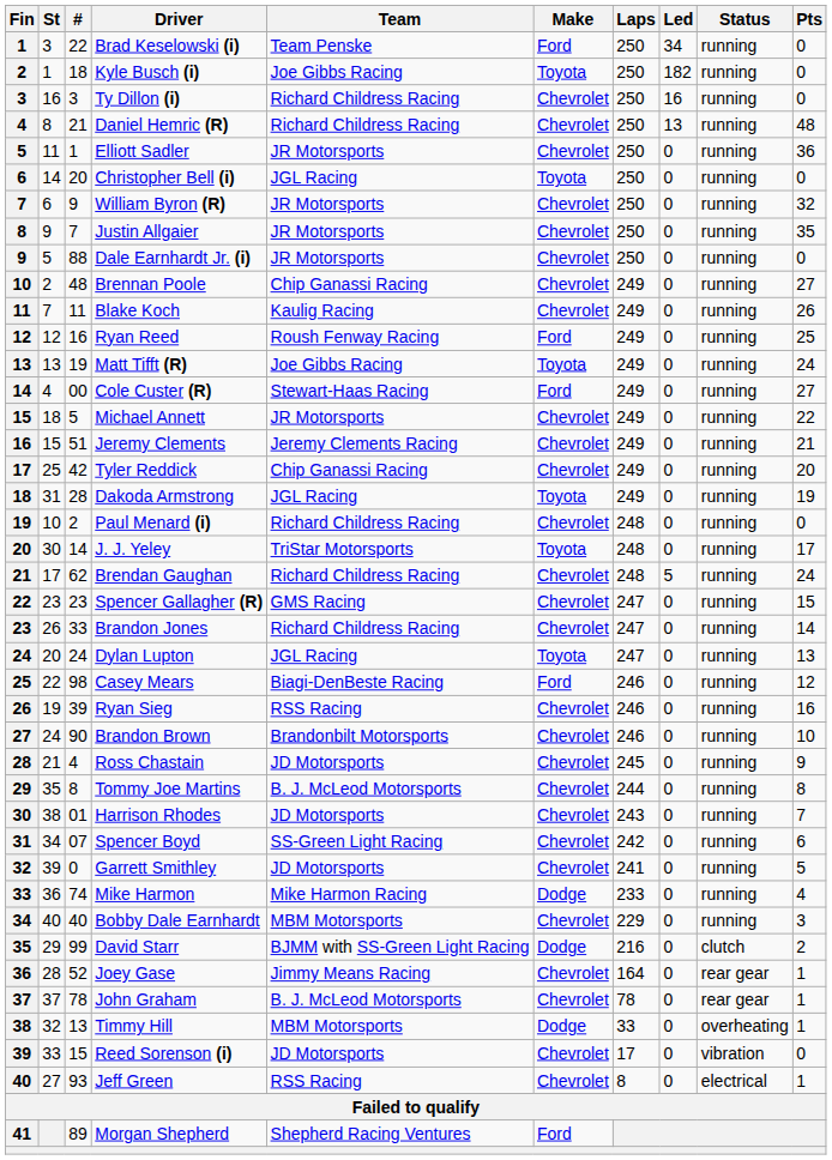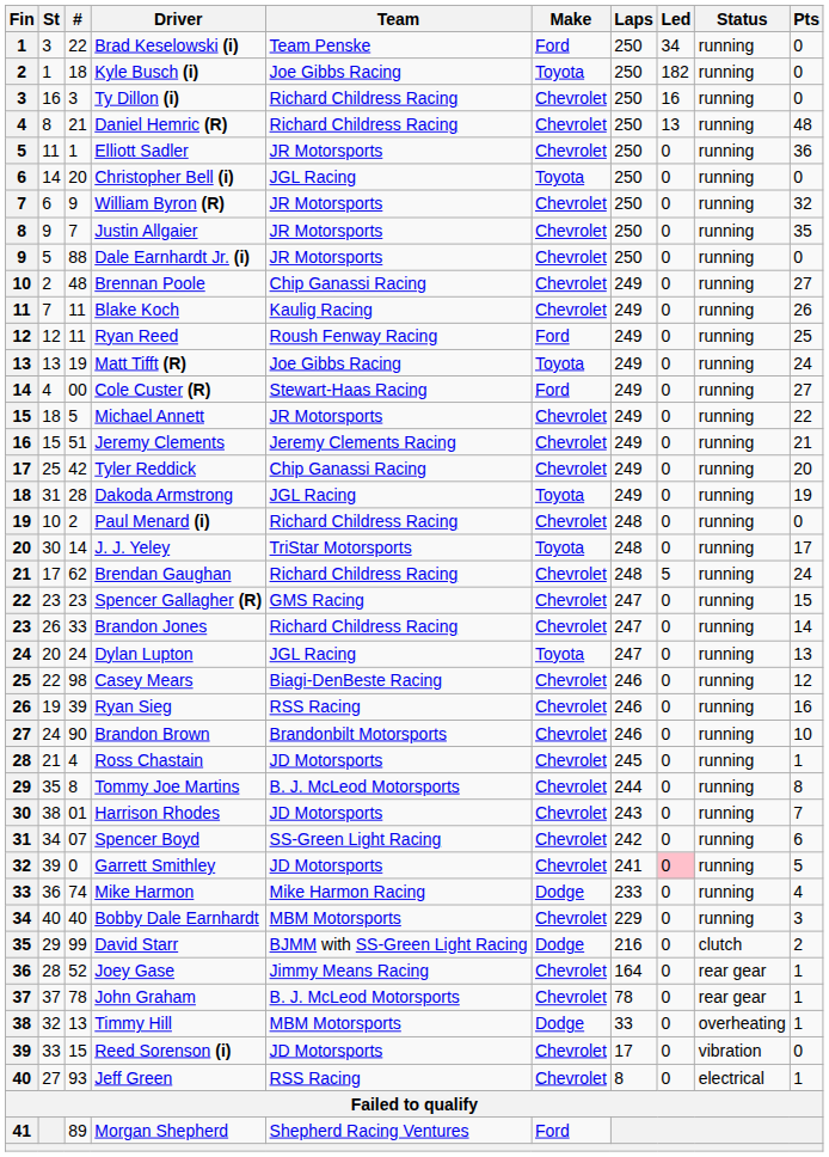 <table class="wikitable" style="font-size:95%">
 <tr>
 <th>Fin</th>
 <th>St</th>
 <th>#</th>
 <th>Driver</th>
 <th>Team</th>
 <th>Make</th>
 <th>Laps</th>
 <th>Led</th>
 <th>Status</th>
 <th>Pts</th>
 </tr>
 <tr>
 <th>1</th>
 <td>3</td>
 <td>22</td>
 <td><a href='#'>Brad Keselowski</a> <strong>(i)</strong></td>
 <td><a href='#'>Team Penske</a></td>
 <td><a href='#'>Ford</a></td>
 <td>250</td>
 <td>34</td>
 <td>running</td>
 <td>0</td>
 </tr>
 <tr>
 <th>2</th>
 <td>1</td>
 <td>18</td>
 <td><a href='#'>Kyle Busch</a> <strong>(i)</strong></td>
 <td><a href='#'>Joe Gibbs Racing</a></td>
 <td><a href='#'>Toyota</a></td>
 <td>250</td>
 <td>182</td>
 <td>running</td>
 <td>0</td>
 </tr>
 <tr>
 <th>3</th>
 <td>16</td>
 <td>3</td>
 <td><a href='#'>Ty Dillon</a> <strong>(i)</strong></td>
 <td><a href='#'>Richard Childress Racing</a></td>
 <td><a href='#'>Chevrolet</a></td>
 <td>250</td>
 <td>16</td>
 <td>running</td>
 <td>0</td>
 </tr>
 <tr>
 <th>4</th>
 <td>8</td>
 <td>21</td>
 <td><a href='#'>Daniel Hemric</a> <strong>(R)</strong></td>
 <td><a href='#'>Richard Childress Racing</a></td>
 <td><a href='#'>Chevrolet</a></td>
 <td>250</td>
 <td>13</td>
 <td>running</td>
 <td>48</td>
 </tr>
 <tr>
 <th>5</th>
 <td>11</td>
 <td>1</td>
 <td><a href='#'>Elliott Sadler</a></td>
 <td><a href='#'>JR Motorsports</a></td>
 <td><a href='#'>Chevrolet</a></td>
 <td>250</td>
 <td>0</td>
 <td>running</td>
 <td>36</td>
 </tr>
 <tr>
 <th>6</th>
 <td>14</td>
 <td>20</td>
 <td><a href='#'>Christopher Bell</a> <strong>(i)</strong></td>
 <td><a href='#'>JGL Racing</a></td>
 <td><a href='#'>Toyota</a></td>
 <td>250</td>
 <td>0</td>
 <td>running</td>
 <td>0</td>
 </tr>
 <tr>
 <th>7</th>
 <td>6</td>
 <td>9</td>
 <td><a href='#'>William Byron</a> <strong>(R)</strong></td>
 <td><a href='#'>JR Motorsports</a></td>
 <td><a href='#'>Chevrolet</a></td>
 <td>250</td>
 <td>0</td>
 <td>running</td>
 <td>32</td>
 </tr>
 <tr>
 <th>8</th>
 <td>9</td>
 <td>7</td>
 <td><a href='#'>Justin Allgaier</a></td>
 <td><a href='#'>JR Motorsports</a></td>
 <td><a href='#'>Chevrolet</a></td>
 <td>250</td>
 <td>0</td>
 <td>running</td>
 <td>35</td>
 </tr>
 <tr>
 <th>9</th>
 <td>5</td>
 <td>88</td>
 <td><a href='#'>Dale Earnhardt Jr.</a> <strong>(i)</strong></td>
 <td><a href='#'>JR Motorsports</a></td>
 <td><a href='#'>Chevrolet</a></td>
 <td>250</td>
 <td>0</td>
 <td>running</td>
 <td>0</td>
 </tr>
 <tr>
 <th>10</th>
 <td>2</td>
 <td>48</td>
 <td><a href='#'>Brennan Poole</a></td>
 <td><a href='#'>Chip Ganassi Racing</a></td>
 <td><a href='#'>Chevrolet</a></td>
 <td>249</td>
 <td>0</td>
 <td>running</td>
 <td>27</td>
 </tr>
 <tr>
 <th>11</th>
 <td>7</td>
 <td>11</td>
 <td><a href='#'>Blake Koch</a></td>
 <td><a href='#'>Kaulig Racing</a></td>
 <td><a href='#'>Chevrolet</a></td>
 <td>249</td>
 <td>0</td>
 <td>running</td>
 <td>26</td>
 </tr>
 <tr>
 <th>12</th>
 <td>12</td>
-<td>16</td>
+<td>11</td>
 <td><a href='#'>Ryan Reed</a></td>
 <td><a href='#'>Roush Fenway Racing</a></td>
 <td><a href='#'>Ford</a></td>
 <td>249</td>
 <td>0</td>
 <td>running</td>
 <td>25</td>
 </tr>
 <tr>
 <th>13</th>
 <td>13</td>
 <td>19</td>
 <td><a href='#'>Matt Tifft</a> <strong>(R)</strong></td>
 <td><a href='#'>Joe Gibbs Racing</a></td>
 <td><a href='#'>Toyota</a></td>
 <td>249</td>
 <td>0</td>
 <td>running</td>
 <td>24</td>
 </tr>
 <tr>
 <th>14</th>
 <td>4</td>
 <td>00</td>
 <td><a href='#'>Cole Custer</a> <strong>(R)</strong></td>
 <td><a href='#'>Stewart-Haas Racing</a></td>
 <td><a href='#'>Ford</a></td>
 <td>249</td>
 <td>0</td>
 <td>running</td>
 <td>27</td>
 </tr>
 <tr>
 <th>15</th>
 <td>18</td>
 <td>5</td>
 <td><a href='#'>Michael Annett</a></td>
 <td><a href='#'>JR Motorsports</a></td>
 <td><a href='#'>Chevrolet</a></td>
 <td>249</td>
 <td>0</td>
 <td>running</td>
 <td>22</td>
 </tr>
 <tr>
 <th>16</th>
 <td>15</td>
 <td>51</td>
 <td><a href='#'>Jeremy Clements</a></td>
 <td><a href='#'>Jeremy Clements Racing</a></td>
 <td><a href='#'>Chevrolet</a></td>
 <td>249</td>
 <td>0</td>
 <td>running</td>
 <td>21</td>
 </tr>
 <tr>
 <th>17</th>
 <td>25</td>
 <td>42</td>
 <td><a href='#'>Tyler Reddick</a></td>
 <td><a href='#'>Chip Ganassi Racing</a></td>
 <td><a href='#'>Chevrolet</a></td>
 <td>249</td>
 <td>0</td>
 <td>running</td>
 <td>20</td>
 </tr>
 <tr>
 <th>18</th>
 <td>31</td>
 <td>28</td>
 <td><a href='#'>Dakoda Armstrong</a></td>
 <td><a href='#'>JGL Racing</a></td>
 <td><a href='#'>Toyota</a></td>
 <td>249</td>
 <td>0</td>
 <td>running</td>
 <td>19</td>
 </tr>
 <tr>
 <th>19</th>
 <td>10</td>
 <td>2</td>
 <td><a href='#'>Paul Menard</a> <strong>(i)</strong></td>
 <td><a href='#'>Richard Childress Racing</a></td>
 <td><a href='#'>Chevrolet</a></td>
 <td>248</td>
 <td>0</td>
 <td>running</td>
 <td>0</td>
 </tr>
 <tr>
 <th>20</th>
 <td>30</td>
 <td>14</td>
 <td><a href='#'>J. J. Yeley</a></td>
 <td><a href='#'>TriStar Motorsports</a></td>
 <td><a href='#'>Toyota</a></td>
 <td>248</td>
 <td>0</td>
 <td>running</td>
 <td>17</td>
 </tr>
 <tr>
 <th>21</th>
 <td>17</td>
 <td>62</td>
 <td><a href='#'>Brendan Gaughan</a></td>
 <td><a href='#'>Richard Childress Racing</a></td>
 <td><a href='#'>Chevrolet</a></td>
 <td>248</td>
 <td>5</td>
 <td>running</td>
 <td>24</td>
 </tr>
 <tr>
 <th>22</th>
 <td>23</td>
 <td>23</td>
 <td><a href='#'>Spencer Gallagher</a> <strong>(R)</strong></td>
 <td><a href='#'>GMS Racing</a></td>
 <td><a href='#'>Chevrolet</a></td>
 <td>247</td>
 <td>0</td>
 <td>running</td>
 <td>15</td>
 </tr>
 <tr>
 <th>23</th>
 <td>26</td>
 <td>33</td>
 <td><a href='#'>Brandon Jones</a></td>
 <td><a href='#'>Richard Childress Racing</a></td>
 <td><a href='#'>Chevrolet</a></td>
 <td>247</td>
 <td>0</td>
 <td>running</td>
 <td>14</td>
 </tr>
 <tr>
 <th>24</th>
 <td>20</td>
 <td>24</td>
 <td><a href='#'>Dylan Lupton</a></td>
 <td><a href='#'>JGL Racing</a></td>
 <td><a href='#'>Toyota</a></td>
 <td>247</td>
 <td>0</td>
 <td>running</td>
 <td>13</td>
 </tr>
 <tr>
 <th>25</th>
 <td>22</td>
 <td>98</td>
 <td><a href='#'>Casey Mears</a></td>
 <td><a href='#'>Biagi-DenBeste Racing</a></td>
-<td><a href='#'>Ford</a></td>
+<td><a href='#'>Chevrolet</a></td>
 <td>246</td>
 <td>0</td>
 <td>running</td>
 <td>12</td>
 </tr>
 <tr>
 <th>26</th>
 <td>19</td>
 <td>39</td>
 <td><a href='#'>Ryan Sieg</a></td>
 <td><a href='#'>RSS Racing</a></td>
 <td><a href='#'>Chevrolet</a></td>
 <td>246</td>
 <td>0</td>
 <td>running</td>
 <td>16</td>
 </tr>
 <tr>
 <th>27</th>
 <td>24</td>
 <td>90</td>
 <td><a href='#'>Brandon Brown</a></td>
 <td><a href='#'>Brandonbilt Motorsports</a></td>
 <td><a href='#'>Chevrolet</a></td>
 <td>246</td>
 <td>0</td>
 <td>running</td>
 <td>10</td>
 </tr>
 <tr>
 <th>28</th>
 <td>21</td>
 <td>4</td>
 <td><a href='#'>Ross Chastain</a></td>
 <td><a href='#'>JD Motorsports</a></td>
 <td><a href='#'>Chevrolet</a></td>
 <td>245</td>
 <td>0</td>
 <td>running</td>
-<td>9</td>
+<td>1</td>
 </tr>
 <tr>
 <th>29</th>
 <td>35</td>
 <td>8</td>
 <td><a href='#'>Tommy Joe Martins</a></td>
 <td><a href='#'>B. J. McLeod Motorsports</a></td>
 <td><a href='#'>Chevrolet</a></td>
 <td>244</td>
 <td>0</td>
 <td>running</td>
 <td>8</td>
 </tr>
 <tr>
 <th>30</th>
 <td>38</td>
 <td>01</td>
 <td><a href='#'>Harrison Rhodes</a></td>
 <td><a href='#'>JD Motorsports</a></td>
 <td><a href='#'>Chevrolet</a></td>
 <td>243</td>
 <td>0</td>
 <td>running</td>
 <td>7</td>
 </tr>
 <tr>
 <th>31</th>
 <td>34</td>
 <td>07</td>
 <td><a href='#'>Spencer Boyd</a></td>
 <td><a href='#'>SS-Green Light Racing</a></td>
 <td><a href='#'>Chevrolet</a></td>
 <td>242</td>
 <td>0</td>
 <td>running</td>
 <td>6</td>
 </tr>
 <tr>
 <th>32</th>
 <td>39</td>
 <td>0</td>
 <td><a href='#'>Garrett Smithley</a></td>
 <td><a href='#'>JD Motorsports</a></td>
 <td><a href='#'>Chevrolet</a></td>
 <td>241</td>
-<td>0</td>
+<td style="background: pink;">0</td>
 <td>running</td>
 <td>5</td>
 </tr>
 <tr>
 <th>33</th>
 <td>36</td>
 <td>74</td>
 <td><a href='#'>Mike Harmon</a></td>
 <td><a href='#'>Mike Harmon Racing</a></td>
 <td><a href='#'>Dodge</a></td>
 <td>233</td>
 <td>0</td>
 <td>running</td>
 <td>4</td>
 </tr>
 <tr>
 <th>34</th>
 <td>40</td>
 <td>40</td>
 <td><a href='#'>Bobby Dale Earnhardt</a></td>
 <td><a href='#'>MBM Motorsports</a></td>
 <td><a href='#'>Chevrolet</a></td>
 <td>229</td>
 <td>0</td>
 <td>running</td>
 <td>3</td>
 </tr>
 <tr>
 <th>35</th>
 <td>29</td>
 <td>99</td>
 <td><a href='#'>David Starr</a></td>
 <td><a href='#'>BJMM</a> with <a href='#'>SS-Green Light Racing</a></td>
 <td><a href='#'>Dodge</a></td>
 <td>216</td>
 <td>0</td>
 <td>clutch</td>
 <td>2</td>
 </tr>
 <tr>
 <th>36</th>
 <td>28</td>
 <td>52</td>
 <td><a href='#'>Joey Gase</a></td>
 <td><a href='#'>Jimmy Means Racing</a></td>
 <td><a href='#'>Chevrolet</a></td>
 <td>164</td>
 <td>0</td>
 <td>rear gear</td>
 <td>1</td>
 </tr>
 <tr>
 <th>37</th>
 <td>37</td>
 <td>78</td>
 <td><a href='#'>John Graham</a></td>
 <td><a href='#'>B. J. McLeod Motorsports</a></td>
 <td><a href='#'>Chevrolet</a></td>
 <td>78</td>
 <td>0</td>
 <td>rear gear</td>
 <td>1</td>
 </tr>
 <tr>
 <th>38</th>
 <td>32</td>
 <td>13</td>
 <td><a href='#'>Timmy Hill</a></td>
 <td><a href='#'>MBM Motorsports</a></td>
 <td><a href='#'>Dodge</a></td>
 <td>33</td>
 <td>0</td>
 <td>overheating</td>
 <td>1</td>
 </tr>
 <tr>
 <th>39</th>
 <td>33</td>
 <td>15</td>
 <td><a href='#'>Reed Sorenson</a> <strong>(i)</strong></td>
 <td><a href='#'>JD Motorsports</a></td>
 <td><a href='#'>Chevrolet</a></td>
 <td>17</td>
 <td>0</td>
 <td>vibration</td>
 <td>0</td>
 </tr>
 <tr>
 <th>40</th>
 <td>27</td>
 <td>93</td>
 <td><a href='#'>Jeff Green</a></td>
 <td><a href='#'>RSS Racing</a></td>
 <td><a href='#'>Chevrolet</a></td>
 <td>8</td>
 <td>0</td>
 <td>electrical</td>
 <td>1</td>
 </tr>
 <tr>
 <th colspan="10">Failed to qualify</th>
 </tr>
 <tr>
 <th>41</th>
 <th></th>
 <td>89</td>
 <td><a href='#'>Morgan Shepherd</a></td>
 <td><a href='#'>Shepherd Racing Ventures</a></td>
 <td><a href='#'>Ford</a></td>
 <th colspan="4"></th>
 </tr>
 <tr>
 <th colspan="10"></th>
 </tr>
 </table>
